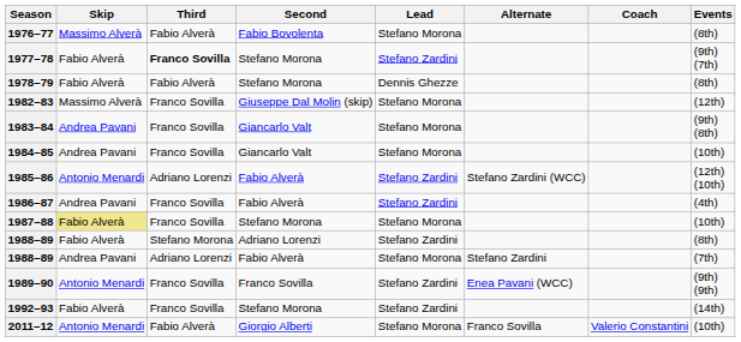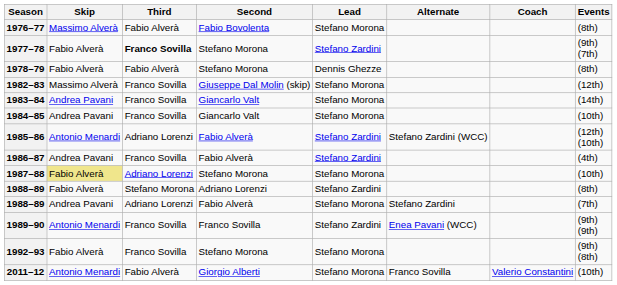 <table class="wikitable">
 <tr>
 <th scope="col">Season</th>
 <th scope="col">Skip</th>
 <th scope="col">Third</th>
 <th scope="col">Second</th>
 <th scope="col">Lead</th>
 <th scope="col">Alternate</th>
 <th scope="col">Coach</th>
 <th scope="col">Events</th>
 </tr>
 <tr>
 <th scope="row">1976–77</th>
 <td><a href='#'>Massimo Alverà</a></td>
 <td>Fabio Alverà</td>
 <td><a href='#'>Fabio Bovolenta</a></td>
 <td>Stefano Morona</td>
 <td></td>
 <td></td>
 <td> (8th)</td>
 </tr>
 <tr>
 <th scope="row">1977–78</th>
 <td>Fabio Alverà</td>
 <td><strong>Franco Sovilla</strong></td>
 <td>Stefano Morona</td>
 <td><a href='#'>Stefano Zardini</a></td>
 <td></td>
 <td></td>
 <td> (9th)<br> (7th)</td>
 </tr>
 <tr>
 <th scope="row">1978–79</th>
 <td>Fabio Alverà</td>
 <td>Fabio Alverà</td>
 <td>Stefano Morona</td>
 <td>Dennis Ghezze</td>
 <td></td>
 <td></td>
 <td> (8th)</td>
 </tr>
 <tr>
 <th scope="row">1982–83</th>
 <td>Massimo Alverà</td>
 <td>Franco Sovilla</td>
 <td><a href='#'>Giuseppe Dal Molin</a> (skip)</td>
 <td>Stefano Morona</td>
 <td></td>
 <td></td>
 <td> (12th)</td>
 </tr>
 <tr>
 <th scope="row">1983–84</th>
 <td><a href='#'>Andrea Pavani</a></td>
 <td>Franco Sovilla</td>
 <td><a href='#'>Giancarlo Valt</a></td>
 <td>Stefano Morona</td>
 <td></td>
 <td></td>
-<td> (9th)<br> (8th)</td>
+<td> (14th)</td>
 </tr>
 <tr>
 <th scope="row">1984–85</th>
 <td>Andrea Pavani</td>
 <td>Franco Sovilla</td>
 <td>Giancarlo Valt</td>
 <td>Stefano Morona</td>
 <td></td>
 <td></td>
 <td> (10th)</td>
 </tr>
 <tr>
 <th scope="row">1985–86</th>
 <td><a href='#'>Antonio Menardi</a></td>
 <td>Adriano Lorenzi</td>
 <td><a href='#'>Fabio Alverà</a></td>
 <td><a href='#'>Stefano Zardini</a></td>
 <td>Stefano Zardini (WCC)</td>
 <td></td>
 <td> (12th)<br> (10th)</td>
 </tr>
 <tr>
 <th scope="row">1986–87</th>
 <td>Andrea Pavani</td>
 <td>Franco Sovilla</td>
 <td>Fabio Alverà</td>
 <td><a href='#'>Stefano Zardini</a></td>
 <td></td>
 <td></td>
 <td> (4th)</td>
 </tr>
 <tr>
 <th scope="row">1987–88</th>
 <td style="background: khaki;">Fabio Alverà</td>
-<td>Franco Sovilla</td>
+<td><a href='#'>Adriano Lorenzi</a></td>
 <td>Stefano Morona</td>
 <td>Stefano Morona</td>
 <td></td>
 <td></td>
 <td> (10th)</td>
 </tr>
 <tr>
 <th scope="row">1988–89</th>
 <td>Fabio Alverà</td>
 <td>Stefano Morona</td>
 <td>Adriano Lorenzi</td>
 <td>Stefano Zardini</td>
 <td></td>
 <td></td>
 <td> (8th)</td>
 </tr>
 <tr>
 <th scope="row">1988–89</th>
 <td>Andrea Pavani</td>
 <td>Adriano Lorenzi</td>
 <td>Fabio Alverà</td>
 <td>Stefano Morona</td>
 <td>Stefano Zardini</td>
 <td></td>
 <td> (7th)</td>
 </tr>
 <tr>
 <th scope="row">1989–90</th>
 <td><a href='#'>Antonio Menardi</a></td>
 <td>Franco Sovilla</td>
 <td>Franco Sovilla</td>
 <td>Stefano Zardini</td>
 <td><a href='#'>Enea Pavani</a> (WCC)</td>
 <td></td>
 <td> (9th)<br> (9th)</td>
 </tr>
 <tr>
 <th scope="row">1992–93</th>
 <td>Fabio Alverà</td>
 <td>Franco Sovilla</td>
 <td>Stefano Morona</td>
-<td>Stefano Zardini</td>
+<td>Stefano Morona</td>
 <td></td>
 <td></td>
-<td> (14th)</td>
+<td> (9th)<br> (8th)</td>
 </tr>
 <tr>
 <th scope="row">2011–12</th>
 <td><a href='#'>Antonio Menardi</a></td>
 <td>Fabio Alverà</td>
 <td><a href='#'>Giorgio Alberti</a></td>
 <td>Stefano Morona</td>
 <td>Franco Sovilla</td>
 <td><a href='#'>Valerio Constantini</a></td>
 <td> (10th)</td>
 </tr>
 </table>
